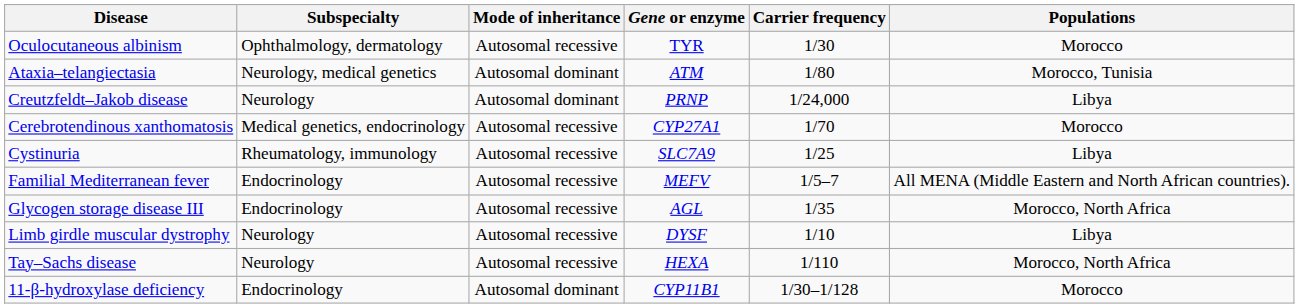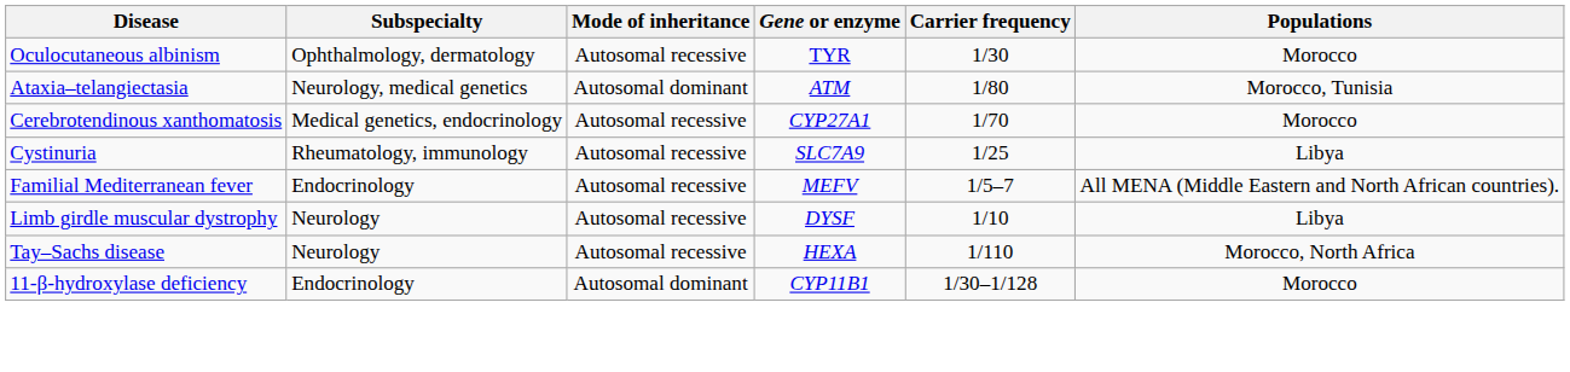 <table class="wikitable sortable" style="margin-left: auto; margin-right: auto;">
 <tr>
 <th>Disease</th>
 <th>Subspecialty</th>
 <th>Mode of inheritance</th>
 <th><em>Gene</em> or enzyme</th>
 <th>Carrier frequency</th>
 <th>Populations</th>
 </tr>
 <tr>
 <td><a href='#'>Oculocutaneous albinism</a></td>
 <td align="left">Ophthalmology, dermatology</td>
 <td align="center">Autosomal recessive</td>
 <td align="center"><a href='#'>TYR</a></td>
 <td align="center">1/30</td>
 <td align="center">Morocco</td>
 </tr>
 <tr>
 <td><a href='#'>Ataxia–telangiectasia</a></td>
 <td align="left">Neurology, medical genetics</td>
 <td align="center">Autosomal dominant</td>
 <td align="center"><a href='#'><em>ATM</em></a></td>
 <td align="center">1/80</td>
 <td align="center">Morocco, Tunisia</td>
 </tr>
 <tr>
-<td><a href='#'>Creutzfeldt–Jakob disease</a></td>
-<td align="left">Neurology</td>
-<td align="center">Autosomal dominant</td>
-<td align="center"><em><a href='#'>PRNP</a></em></td>
-<td align="center">1/24,000</td>
-<td align="center">Libya</td>
-</tr>
-<tr>
 <td><a href='#'>Cerebrotendinous xanthomatosis</a></td>
 <td align="left">Medical genetics, endocrinology</td>
 <td align="center">Autosomal recessive</td>
 <td align="center"><em><a href='#'>CYP27A1</a></em></td>
 <td align="center">1/70</td>
 <td align="center">Morocco</td>
 </tr>
 <tr>
 <td><a href='#'>Cystinuria</a></td>
 <td align="left">Rheumatology, immunology</td>
 <td align="center">Autosomal recessive</td>
 <td align="center"><em><a href='#'>SLC7A9</a></em></td>
 <td align="center">1/25</td>
 <td align="center">Libya</td>
 </tr>
 <tr>
 <td><a href='#'>Familial Mediterranean fever</a></td>
 <td align="left">Endocrinology</td>
 <td align="center">Autosomal recessive</td>
 <td align="center"><em><a href='#'>MEFV</a></em></td>
 <td align="center">1/5–7</td>
 <td align="center">All MENA (Middle Eastern and North African countries).</td>
-</tr>
-<tr>
-<td><a href='#'>Glycogen storage disease III</a></td>
-<td align="left">Endocrinology</td>
-<td align="center">Autosomal recessive</td>
-<td align="center"><a href='#'><em>AGL</em></a></td>
-<td align="center">1/35</td>
-<td align="center">Morocco, North Africa</td>
 </tr>
 <tr>
 <td><a href='#'>Limb girdle muscular dystrophy</a></td>
 <td align="left">Neurology</td>
 <td align="center">Autosomal recessive</td>
 <td align="center"><em><a href='#'>DYSF</a></em></td>
 <td align="center">1/10</td>
 <td align="center">Libya</td>
 </tr>
 <tr>
 <td><a href='#'>Tay–Sachs disease</a></td>
 <td align="left">Neurology</td>
 <td align="center">Autosomal recessive</td>
 <td align="center"><em><a href='#'>HEXA</a></em></td>
 <td align="center">1/110</td>
 <td align="center">Morocco, North Africa</td>
 </tr>
 <tr>
 <td><a href='#'>11-β-hydroxylase deficiency</a></td>
 <td align="left">Endocrinology</td>
 <td align="center">Autosomal dominant</td>
 <td align="center"><em><a href='#'>CYP11B1</a></em></td>
 <td align="center">1/30–1/128</td>
 <td align="center">Morocco</td>
 </tr>
 </table>
